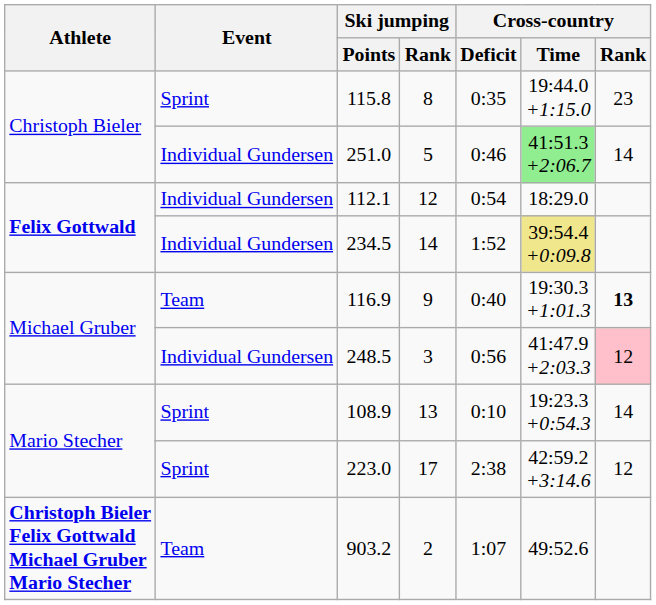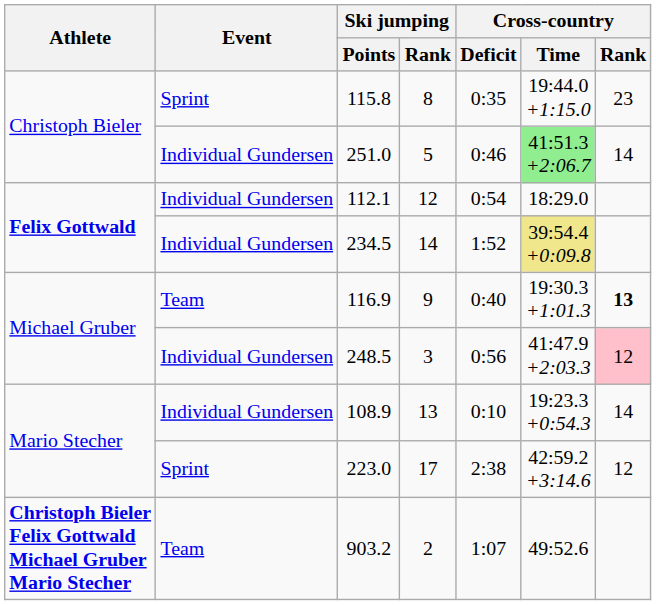 <table class="wikitable" style="font-size:90%">
 <tr>
 <th rowspan="2">Athlete</th>
 <th rowspan="2">Event</th>
 <th colspan="2">Ski jumping</th>
 <th colspan="6">Cross-country</th>
 </tr>
 <tr>
 <th>Points</th>
 <th>Rank</th>
 <th>Deficit</th>
 <th>Time</th>
 <th>Rank</th>
 </tr>
 <tr>
 <td rowspan=2><a href='#'>Christoph Bieler</a></td>
 <td><a href='#'>Sprint</a></td>
 <td align="center">115.8</td>
 <td align="center">8</td>
 <td align="center">0:35</td>
 <td align="center">19:44.0<br> <em>+1:15.0</em></td>
 <td align="center">23</td>
 </tr>
 <tr>
 <td><a href='#'>Individual Gundersen</a></td>
 <td align="center">251.0</td>
 <td align="center">5</td>
 <td align="center">0:46</td>
 <td align="center" style="background: lightgreen;">41:51.3<br> <em>+2:06.7</em></td>
 <td align="center">14</td>
 </tr>
 <tr>
 <td rowspan=2><strong><a href='#'>Felix Gottwald</a></strong></td>
 <td><a href='#'>Individual Gundersen</a></td>
 <td align="center">112.1</td>
 <td align="center">12</td>
 <td align="center">0:54</td>
 <td align="center">18:29.0</td>
 <td align="center"></td>
 </tr>
 <tr>
 <td><a href='#'>Individual Gundersen</a></td>
 <td align="center">234.5</td>
 <td align="center">14</td>
 <td align="center">1:52</td>
 <td align="center" style="background: khaki;">39:54.4 <br><em>+0:09.8</em></td>
 <td align="center"></td>
 </tr>
 <tr>
 <td rowspan=2><a href='#'>Michael Gruber</a></td>
 <td><a href='#'>Team</a></td>
 <td align="center">116.9</td>
 <td align="center">9</td>
 <td align="center">0:40</td>
 <td align="center">19:30.3 <br><em>+1:01.3</em></td>
 <td align="center"><strong>13</strong></td>
 </tr>
 <tr>
 <td><a href='#'>Individual Gundersen</a></td>
 <td align="center">248.5</td>
 <td align="center">3</td>
 <td align="center">0:56</td>
 <td align="center">41:47.9 <br><em>+2:03.3</em></td>
 <td align="center" style="background: pink;">12</td>
 </tr>
 <tr>
 <td rowspan=2><a href='#'>Mario Stecher</a></td>
-<td><a href='#'>Sprint</a></td>
+<td><a href='#'>Individual Gundersen</a></td>
 <td align="center">108.9</td>
 <td align="center">13</td>
 <td align="center">0:10</td>
 <td align="center">19:23.3 <br><em>+0:54.3</em></td>
 <td align="center">14</td>
 </tr>
 <tr>
 <td><a href='#'>Sprint</a></td>
 <td align="center">223.0</td>
 <td align="center">17</td>
 <td align="center">2:38</td>
 <td align="center">42:59.2 <br><em>+3:14.6</em></td>
 <td align="center">12</td>
 </tr>
 <tr>
 <td><strong><a href='#'>Christoph Bieler</a><br><a href='#'>Felix Gottwald</a><br><a href='#'>Michael Gruber</a><br><a href='#'>Mario Stecher</a></strong></td>
 <td><a href='#'>Team</a></td>
 <td align="center">903.2</td>
 <td align="center">2</td>
 <td align="center">1:07</td>
 <td align="center">49:52.6</td>
 <td align="center"></td>
 </tr>
 </table>
